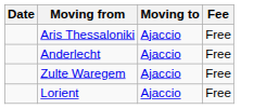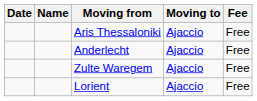 <table class="wikitable sortable">
 <tr>
 <th>Date</th>
+<th>Name</th>
 <th>Moving from</th>
 <th>Moving to</th>
 <th>Fee</th>
 </tr>
 <tr>
 <td><strong></strong></td>
+<td> </td>
 <td> <a href='#'>Aris Thessaloniki</a></td>
 <td><a href='#'>Ajaccio</a></td>
 <td>Free</td>
 </tr>
 <tr>
 <td><strong></strong></td>
+<td> </td>
 <td> <a href='#'>Anderlecht</a></td>
 <td><a href='#'>Ajaccio</a></td>
 <td>Free</td>
 </tr>
 <tr>
 <td><strong></strong></td>
+<td> </td>
 <td> <a href='#'>Zulte Waregem</a></td>
 <td><a href='#'>Ajaccio</a></td>
 <td>Free</td>
 </tr>
 <tr>
 <td><strong></strong></td>
+<td> </td>
 <td><a href='#'>Lorient</a></td>
 <td><a href='#'>Ajaccio</a></td>
 <td>Free</td>
 </tr>
 </table>
